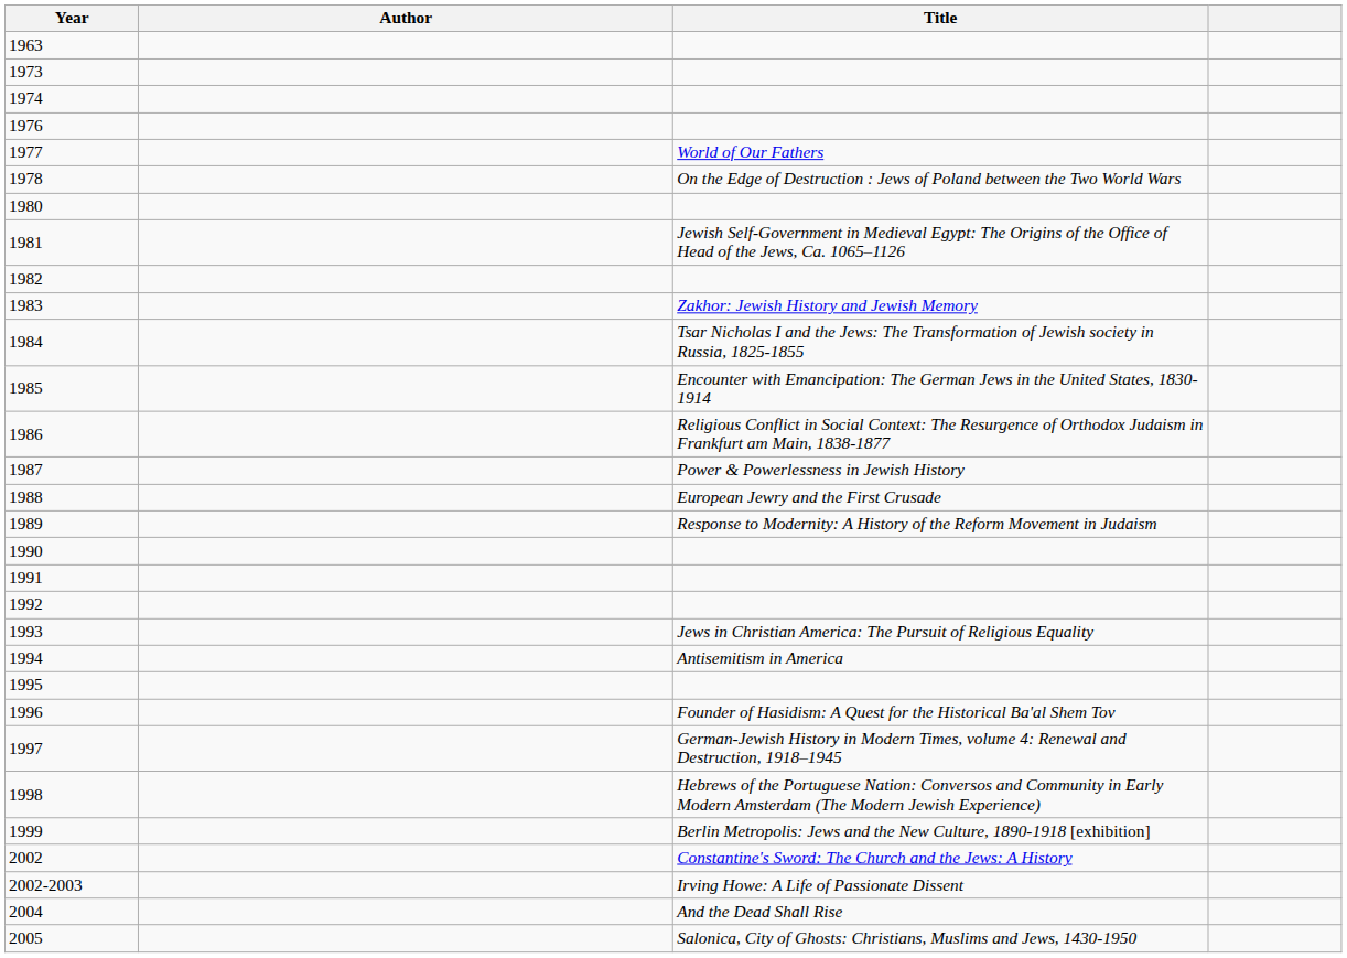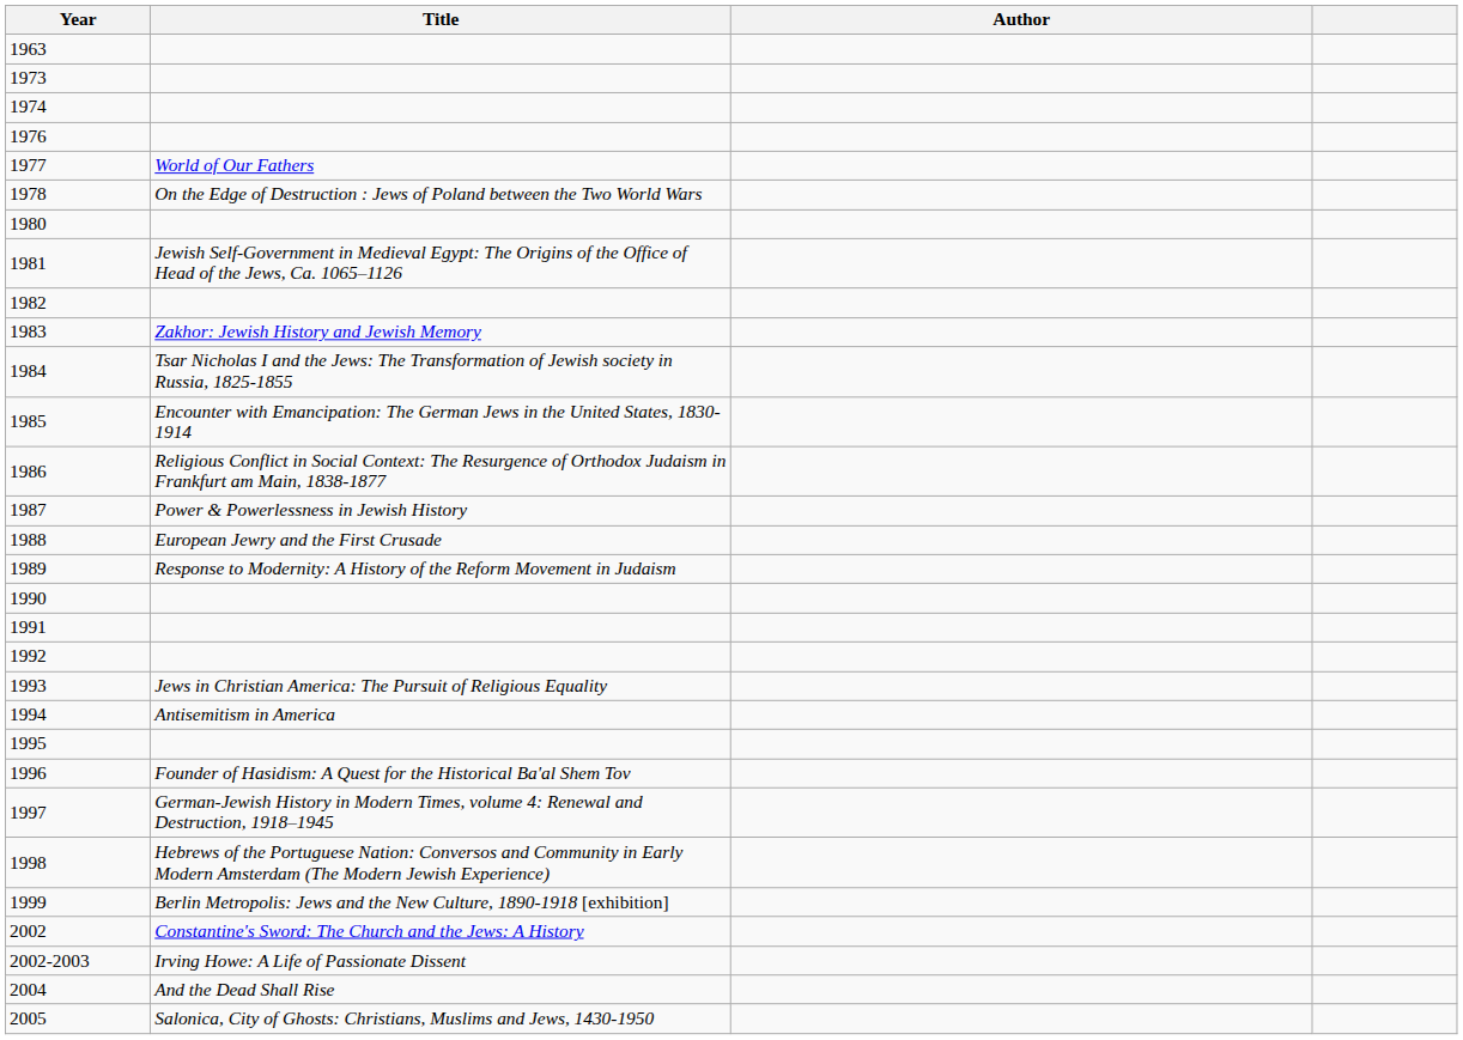 <table class="wikitable sortable" style="width:100%">
 <tr>
 <th scope="col" style="width:10%">Year</th>
+<th scope="col" style="width:40%">Title</th>
 <th scope="col" style="width:40%">Author</th>
-<th scope="col" style="width:40%">Title</th>
 <th scope="col" style="width:10%"></th>
 </tr>
 <tr>
 <td>1963</td>
+<td><em></em></td>
 <td></td>
-<td><em></em></td>
 <td></td>
 </tr>
 <tr>
 <td>1973</td>
+<td><em></em></td>
 <td></td>
-<td><em></em></td>
 <td></td>
 </tr>
 <tr>
 <td>1974</td>
+<td><em></em></td>
 <td></td>
-<td><em></em></td>
 <td></td>
 </tr>
 <tr>
 <td>1976</td>
+<td><em></em></td>
 <td></td>
-<td><em></em></td>
 <td></td>
 </tr>
 <tr>
 <td>1977</td>
+<td><em><a href='#'>World of Our Fathers</a></em></td>
 <td></td>
-<td><em><a href='#'>World of Our Fathers</a></em></td>
 <td></td>
 </tr>
 <tr>
 <td>1978</td>
+<td><em>On the Edge of Destruction : Jews of Poland between the Two World Wars</em></td>
 <td></td>
-<td><em>On the Edge of Destruction : Jews of Poland between the Two World Wars</em></td>
 <td></td>
 </tr>
 <tr>
 <td>1980</td>
+<td><em></em></td>
 <td></td>
-<td><em></em></td>
 <td></td>
 </tr>
 <tr>
 <td>1981</td>
+<td><em>Jewish Self-Government in Medieval Egypt: The Origins of the Office of Head of the Jews, Ca. 1065–1126</em></td>
 <td></td>
-<td><em>Jewish Self-Government in Medieval Egypt: The Origins of the Office of Head of the Jews, Ca. 1065–1126</em></td>
 <td></td>
 </tr>
 <tr>
 <td>1982</td>
+<td><em></em></td>
 <td></td>
-<td><em></em></td>
 <td></td>
 </tr>
 <tr>
 <td>1983</td>
+<td><em><a href='#'>Zakhor: Jewish History and Jewish Memory</a></em></td>
 <td></td>
-<td><em><a href='#'>Zakhor: Jewish History and Jewish Memory</a></em></td>
 <td></td>
 </tr>
 <tr>
 <td>1984</td>
+<td><em>Tsar Nicholas I and the Jews: The Transformation of Jewish society in Russia, 1825-1855</em></td>
 <td></td>
-<td><em>Tsar Nicholas I and the Jews: The Transformation of Jewish society in Russia, 1825-1855</em></td>
 <td></td>
 </tr>
 <tr>
 <td>1985</td>
+<td><em>Encounter with Emancipation: The German Jews in the United States, 1830-1914</em></td>
 <td></td>
-<td><em>Encounter with Emancipation: The German Jews in the United States, 1830-1914</em></td>
 <td></td>
 </tr>
 <tr>
 <td>1986</td>
+<td><em>Religious Conflict in Social Context: The Resurgence of Orthodox Judaism in Frankfurt am Main, 1838-1877</em></td>
 <td></td>
-<td><em>Religious Conflict in Social Context: The Resurgence of Orthodox Judaism in Frankfurt am Main, 1838-1877</em></td>
 <td></td>
 </tr>
 <tr>
 <td>1987</td>
+<td><em>Power & Powerlessness in Jewish History</em></td>
 <td></td>
-<td><em>Power & Powerlessness in Jewish History</em></td>
 <td></td>
 </tr>
 <tr>
 <td>1988</td>
+<td><em>European Jewry and the First Crusade</em></td>
 <td></td>
-<td><em>European Jewry and the First Crusade</em></td>
 <td></td>
 </tr>
 <tr>
 <td>1989</td>
+<td><em>Response to Modernity: A History of the Reform Movement in Judaism</em></td>
 <td></td>
-<td><em>Response to Modernity: A History of the Reform Movement in Judaism</em></td>
 <td></td>
 </tr>
 <tr>
 <td>1990</td>
+<td><em></em></td>
 <td></td>
-<td><em></em></td>
 <td></td>
 </tr>
 <tr>
 <td>1991</td>
+<td><em></em></td>
 <td></td>
-<td><em></em></td>
 <td></td>
 </tr>
 <tr>
 <td>1992</td>
+<td><em></em></td>
 <td></td>
-<td><em></em></td>
 <td></td>
 </tr>
 <tr>
 <td>1993</td>
+<td><em>Jews in Christian America: The Pursuit of Religious Equality</em></td>
 <td></td>
-<td><em>Jews in Christian America: The Pursuit of Religious Equality</em></td>
 <td></td>
 </tr>
 <tr>
 <td>1994</td>
+<td><em>Antisemitism in America</em></td>
 <td></td>
-<td><em>Antisemitism in America</em></td>
 <td></td>
 </tr>
 <tr>
 <td>1995</td>
+<td><em></em></td>
 <td></td>
-<td><em></em></td>
 <td></td>
 </tr>
 <tr>
 <td>1996</td>
+<td><em>Founder of Hasidism: A Quest for the Historical Ba'al Shem Tov</em></td>
 <td></td>
-<td><em>Founder of Hasidism: A Quest for the Historical Ba'al Shem Tov</em></td>
 <td></td>
 </tr>
 <tr>
 <td>1997</td>
+<td><em>German-Jewish History in Modern Times, volume 4: Renewal and Destruction, 1918–1945</em></td>
 <td></td>
-<td><em>German-Jewish History in Modern Times, volume 4: Renewal and Destruction, 1918–1945</em></td>
 <td></td>
 </tr>
 <tr>
 <td>1998</td>
+<td><em>Hebrews of the Portuguese Nation: Conversos and Community in Early Modern Amsterdam (The Modern Jewish Experience)</em></td>
 <td></td>
-<td><em>Hebrews of the Portuguese Nation: Conversos and Community in Early Modern Amsterdam (The Modern Jewish Experience)</em></td>
 <td></td>
 </tr>
 <tr>
 <td>1999</td>
+<td><em>Berlin Metropolis: Jews and the New Culture, 1890-1918</em> [exhibition]</td>
 <td></td>
-<td><em>Berlin Metropolis: Jews and the New Culture, 1890-1918</em> [exhibition]</td>
 <td></td>
 </tr>
 <tr>
 <td>2002</td>
+<td><em><a href='#'>Constantine's Sword: The Church and the Jews: A History</a></em></td>
 <td></td>
-<td><em><a href='#'>Constantine's Sword: The Church and the Jews: A History</a></em></td>
 <td></td>
 </tr>
 <tr>
 <td>2002-2003</td>
+<td><em>Irving Howe: A Life of Passionate Dissent</em></td>
 <td></td>
-<td><em>Irving Howe: A Life of Passionate Dissent</em></td>
 <td></td>
 </tr>
 <tr>
 <td>2004</td>
+<td><em>And the Dead Shall Rise</em></td>
 <td></td>
-<td><em>And the Dead Shall Rise</em></td>
 <td></td>
 </tr>
 <tr>
 <td>2005</td>
+<td><em>Salonica, City of Ghosts: Christians, Muslims and Jews, 1430-1950</em></td>
 <td></td>
-<td><em>Salonica, City of Ghosts: Christians, Muslims and Jews, 1430-1950</em></td>
 <td></td>
 </tr>
 </table>
